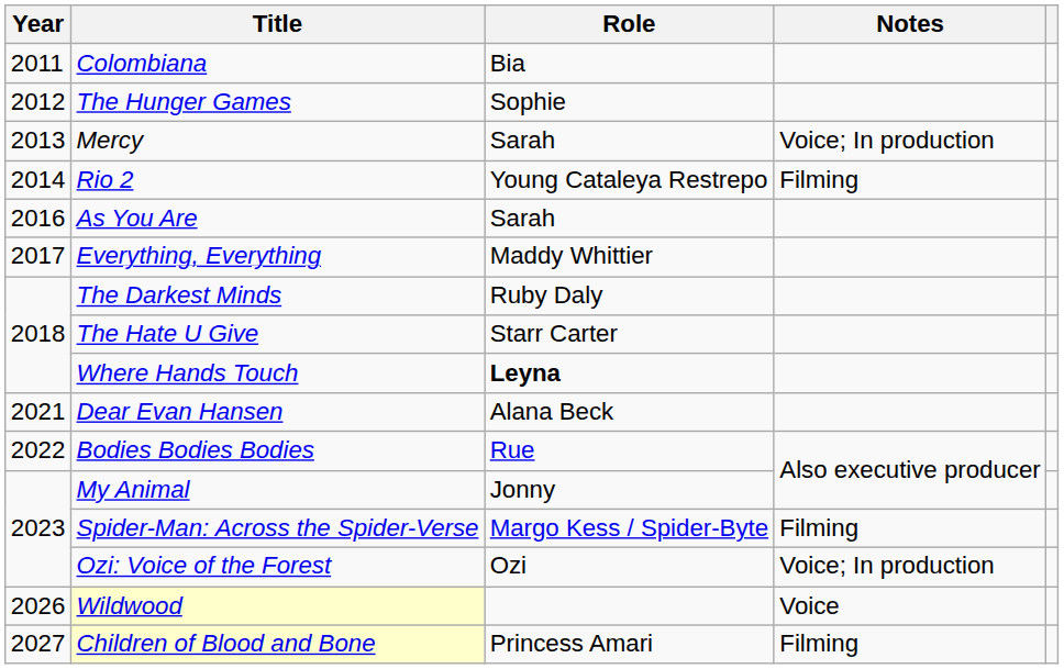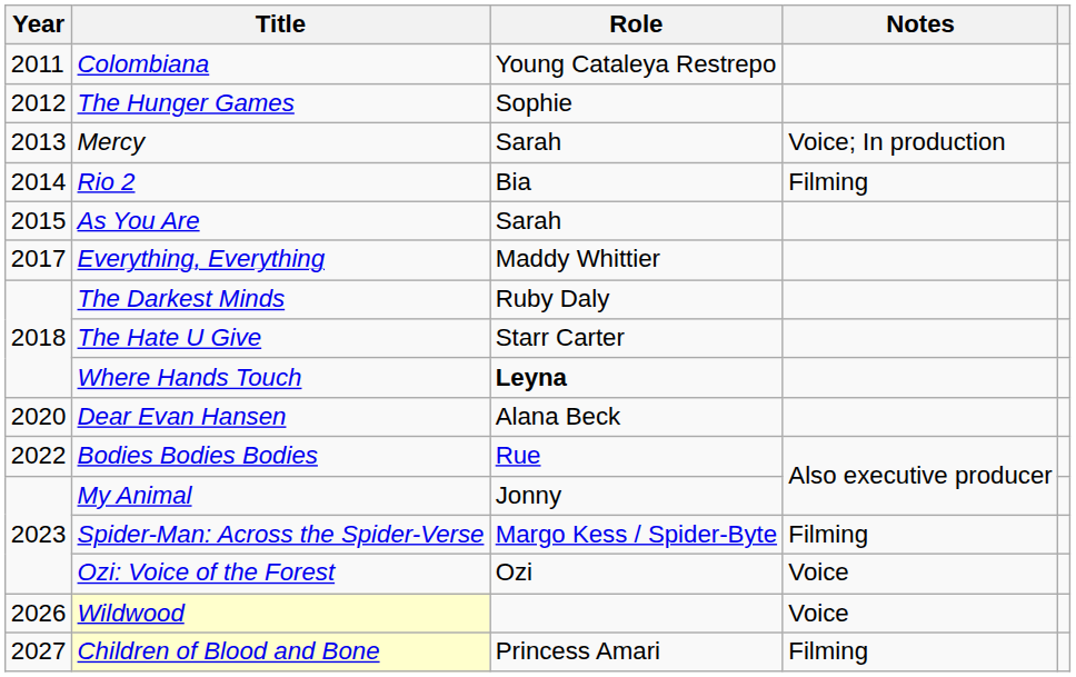 <table class="wikitable plainrowheaders sortable">
 <tr>
 <th>Year</th>
 <th>Title</th>
 <th>Role</th>
 <th class="unsortable">Notes</th>
 <th class="unsortable"></th>
 </tr>
 <tr>
 <td>2011</td>
 <td><em><a href='#'>Colombiana</a></em></td>
-<td>Bia</td>
+<td>Young Cataleya Restrepo</td>
 <td></td>
 <td></td>
 </tr>
 <tr>
 <td>2012</td>
 <td><em><a href='#'>The Hunger Games</a></em></td>
 <td>Sophie</td>
 <td></td>
 <td></td>
 </tr>
 <tr>
 <td>2013</td>
 <td><em>Mercy</em></td>
 <td>Sarah</td>
 <td>Voice; In production</td>
 <td></td>
 </tr>
 <tr>
 <td>2014</td>
 <td><em><a href='#'>Rio 2</a></em></td>
-<td>Young Cataleya Restrepo</td>
+<td>Bia</td>
 <td>Filming</td>
 <td></td>
 </tr>
 <tr>
-<td>2016</td>
+<td>2015</td>
 <td><em><a href='#'>As You Are</a></em></td>
 <td>Sarah</td>
 <td></td>
 <td></td>
 </tr>
 <tr>
 <td>2017</td>
 <td><em><a href='#'>Everything, Everything</a></em></td>
 <td>Maddy Whittier</td>
 <td></td>
 <td></td>
 </tr>
 <tr>
 <td rowspan="3">2018</td>
 <td><em><a href='#'>The Darkest Minds</a></em></td>
 <td>Ruby Daly</td>
 <td></td>
 <td></td>
 </tr>
 <tr>
 <td><em><a href='#'>The Hate U Give</a></em></td>
 <td>Starr Carter</td>
 <td></td>
 <td></td>
 </tr>
 <tr>
 <td><em><a href='#'>Where Hands Touch</a></em></td>
 <td><strong>Leyna</strong></td>
 <td></td>
 <td></td>
 </tr>
 <tr>
-<td>2021</td>
+<td>2020</td>
 <td><em><a href='#'>Dear Evan Hansen</a></em></td>
 <td>Alana Beck</td>
 <td></td>
 <td></td>
 </tr>
 <tr>
 <td>2022</td>
 <td><em><a href='#'>Bodies Bodies Bodies</a></em></td>
 <td><a href='#'>Rue</a></td>
 <td rowspan="2">Also executive producer</td>
 <td></td>
 </tr>
 <tr>
 <td rowspan="3">2023</td>
 <td><em><a href='#'>My Animal</a></em></td>
 <td>Jonny</td>
 <td></td>
 </tr>
 <tr>
 <td><em><a href='#'>Spider-Man: Across the Spider-Verse</a></em></td>
 <td><a href='#'>Margo Kess / Spider-Byte</a></td>
 <td>Filming</td>
 <td></td>
 </tr>
 <tr>
 <td><em><a href='#'>Ozi: Voice of the Forest</a></em></td>
 <td>Ozi</td>
-<td>Voice; In production</td>
+<td>Voice</td>
 <td></td>
 </tr>
 <tr>
 <td>2026</td>
 <td style="background:#FFFFCC;"><em><a href='#'>Wildwood</a></em> </td>
 <td></td>
 <td>Voice</td>
 <td></td>
 </tr>
 <tr>
 <td>2027</td>
 <td style="background:#FFFFCC;"><em><a href='#'>Children of Blood and Bone</a></em> </td>
 <td>Princess Amari</td>
 <td>Filming</td>
 <td></td>
 </tr>
 </table>
